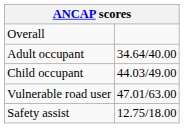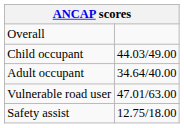 <table class="wikitable">
 <tr>
 <th colspan="2"><a href='#'>ANCAP</a> scores</th>
 </tr>
 <tr>
 <td>Overall</td>
 <td></td>
 </tr>
 <tr>
+<td>Child occupant</td>
+<td>44.03/49.00</td>
+</tr>
+<tr>
 <td>Adult occupant</td>
 <td>34.64/40.00</td>
-</tr>
-<tr>
-<td>Child occupant</td>
-<td>44.03/49.00</td>
 </tr>
 <tr>
 <td>Vulnerable road user</td>
 <td>47.01/63.00</td>
 </tr>
 <tr>
 <td>Safety assist</td>
 <td>12.75/18.00</td>
 </tr>
 </table>
